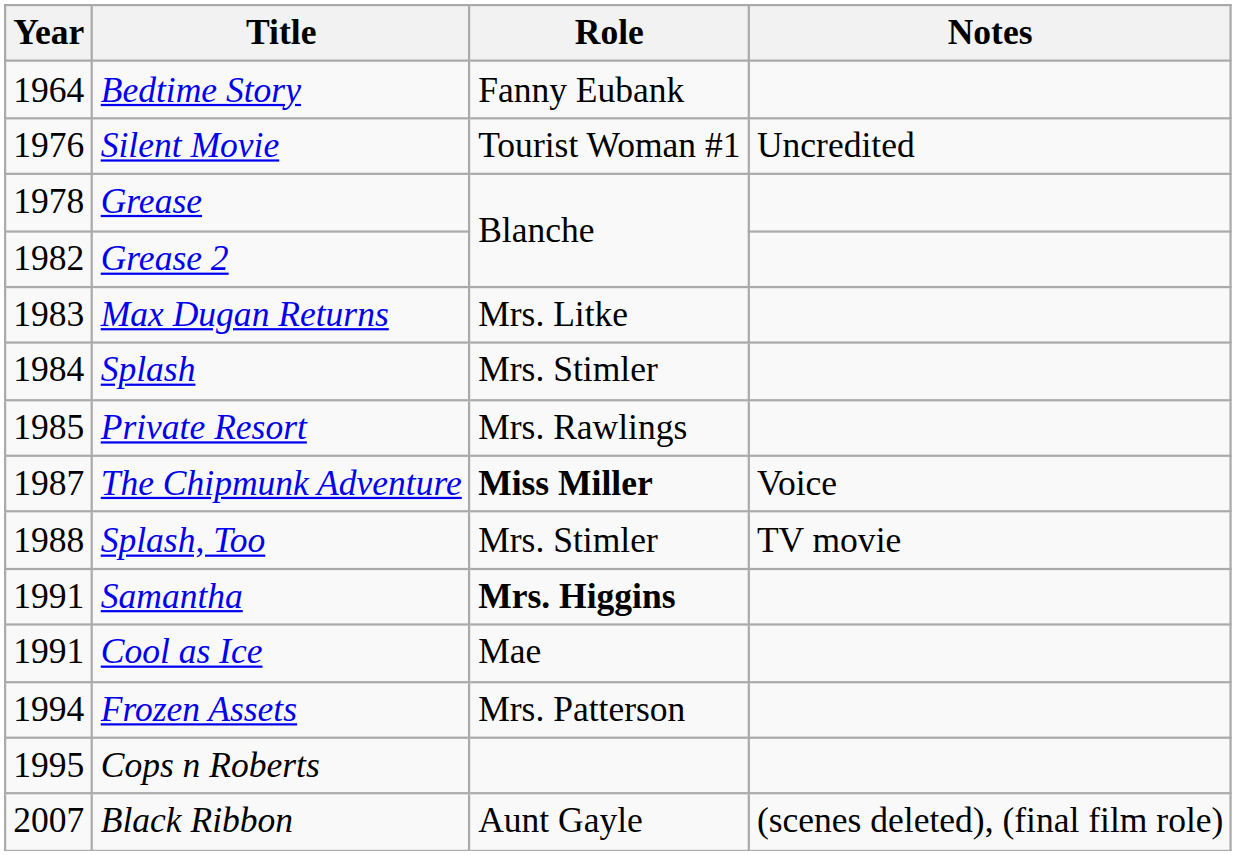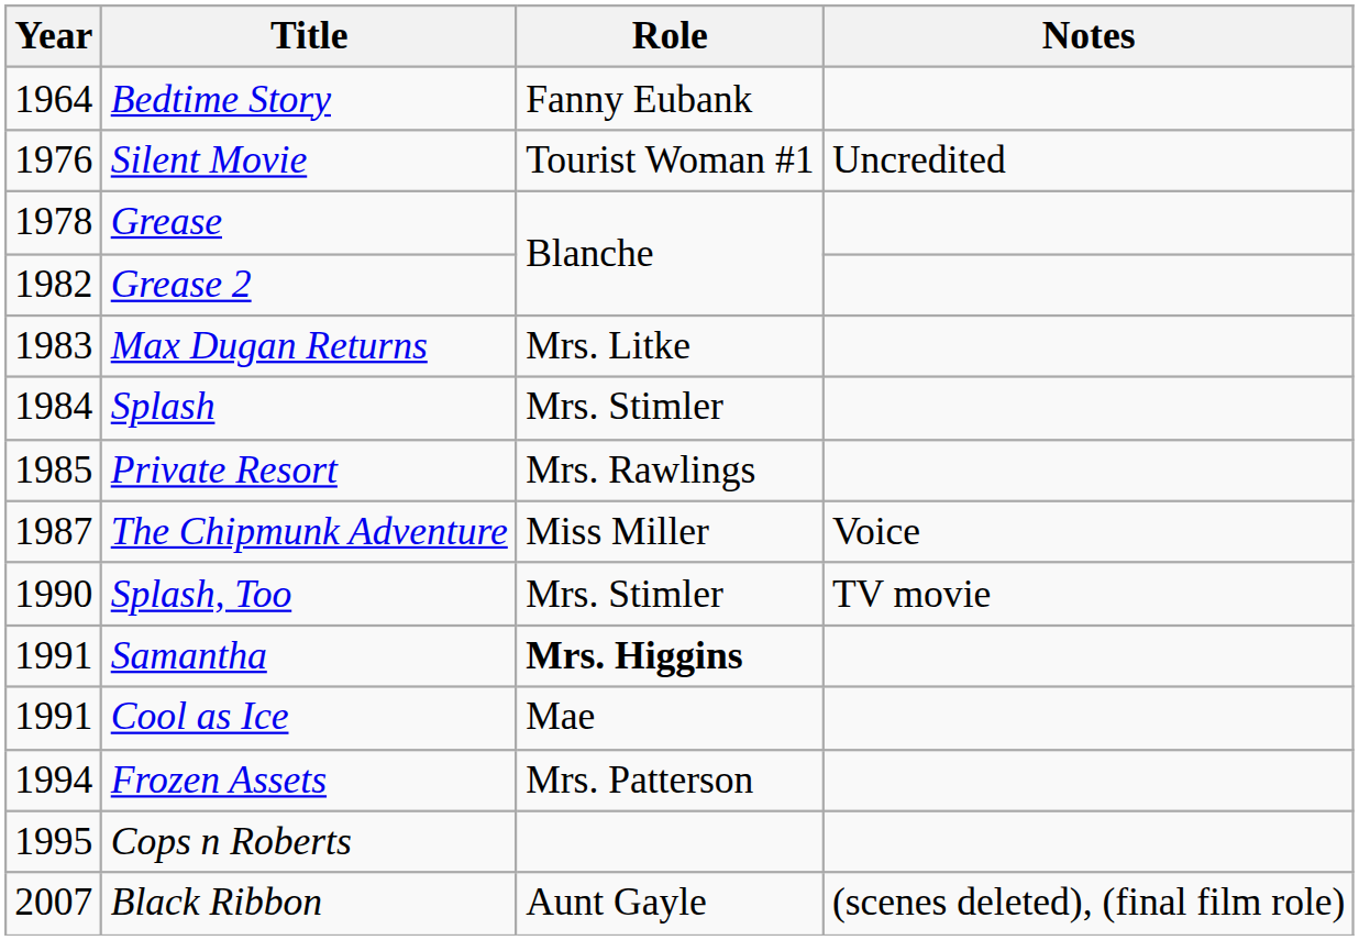 <table class="wikitable">
 <tr>
 <th>Year</th>
 <th>Title</th>
 <th>Role</th>
 <th>Notes</th>
 </tr>
 <tr>
 <td>1964</td>
 <td><em><a href='#'>Bedtime Story</a></em></td>
 <td>Fanny Eubank</td>
 <td></td>
 </tr>
 <tr>
 <td>1976</td>
 <td><em><a href='#'>Silent Movie</a></em></td>
 <td>Tourist Woman #1</td>
 <td>Uncredited</td>
 </tr>
 <tr>
 <td>1978</td>
 <td><em><a href='#'>Grease</a></em></td>
 <td rowspan="2">Blanche</td>
 <td></td>
 </tr>
 <tr>
 <td>1982</td>
 <td><em><a href='#'>Grease 2</a></em></td>
 <td></td>
 </tr>
 <tr>
 <td>1983</td>
 <td><em><a href='#'>Max Dugan Returns</a></em></td>
 <td>Mrs. Litke</td>
 <td></td>
 </tr>
 <tr>
 <td>1984</td>
 <td><em><a href='#'>Splash</a></em></td>
 <td>Mrs. Stimler</td>
 <td></td>
 </tr>
 <tr>
 <td>1985</td>
 <td><em><a href='#'>Private Resort</a></em></td>
 <td>Mrs. Rawlings</td>
 <td></td>
 </tr>
 <tr>
 <td>1987</td>
 <td><em><a href='#'>The Chipmunk Adventure</a></em></td>
-<td><strong>Miss Miller</strong></td>
+<td>Miss Miller</td>
 <td>Voice</td>
 </tr>
 <tr>
-<td>1988</td>
+<td>1990</td>
 <td><em><a href='#'>Splash, Too</a></em></td>
 <td>Mrs. Stimler</td>
 <td>TV movie</td>
 </tr>
 <tr>
 <td>1991</td>
 <td><em><a href='#'>Samantha</a></em></td>
 <td><strong>Mrs. Higgins</strong></td>
 <td></td>
 </tr>
 <tr>
 <td>1991</td>
 <td><em><a href='#'>Cool as Ice</a></em></td>
 <td>Mae</td>
 <td></td>
 </tr>
 <tr>
 <td>1994</td>
 <td><em><a href='#'>Frozen Assets</a></em></td>
 <td>Mrs. Patterson</td>
 <td></td>
 </tr>
 <tr>
 <td>1995</td>
 <td><em>Cops n Roberts</em></td>
 <td></td>
 <td></td>
 </tr>
 <tr>
 <td>2007</td>
 <td><em>Black Ribbon</em></td>
 <td>Aunt Gayle</td>
 <td>(scenes deleted), (final film role)</td>
 </tr>
 </table>
